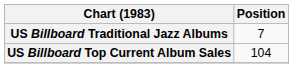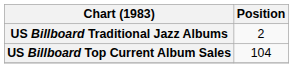 <table class="wikitable sortable plainrowheaders" style="text-align:center;">
 <tr>
 <th>Chart (1983)</th>
 <th>Position</th>
 </tr>
 <tr>
 <th scope="row">US <em>Billboard</em> Traditional Jazz Albums</th>
-<td>7</td>
+<td>2</td>
 </tr>
 <tr>
 <th scope="row">US <em>Billboard</em> Top Current Album Sales</th>
 <td>104</td>
 </tr>
 <tr>
 </tr>
 </table>
